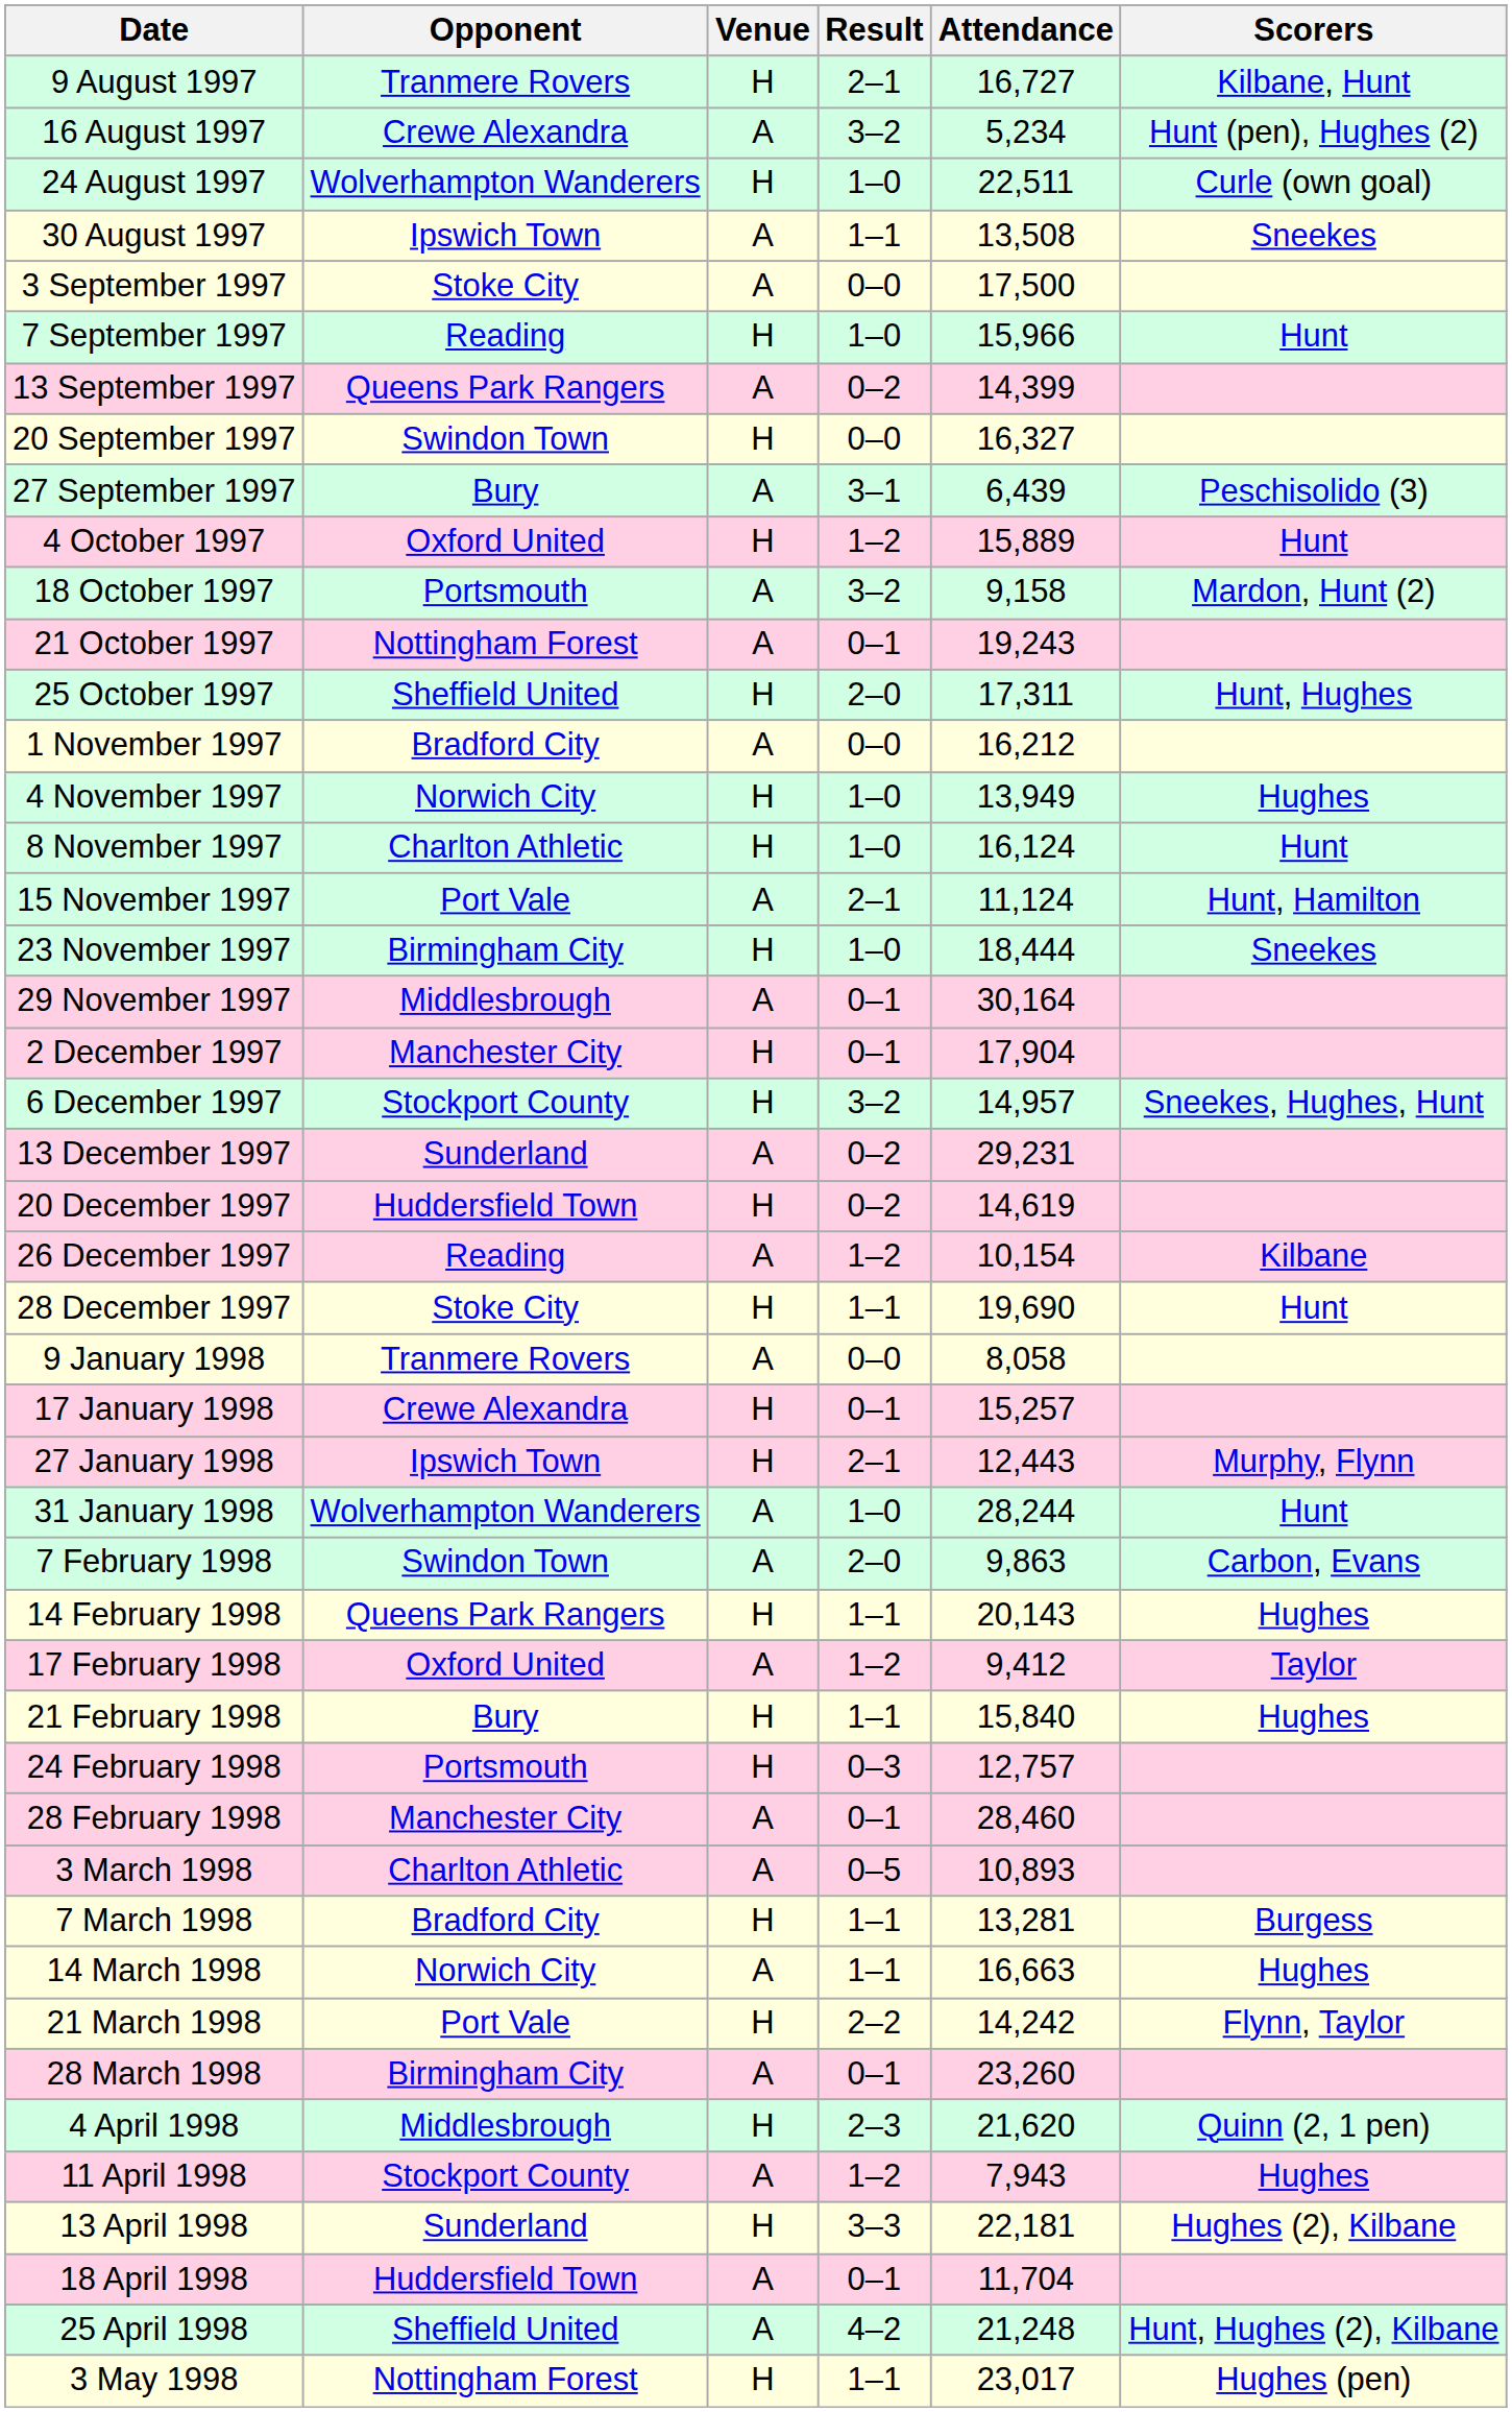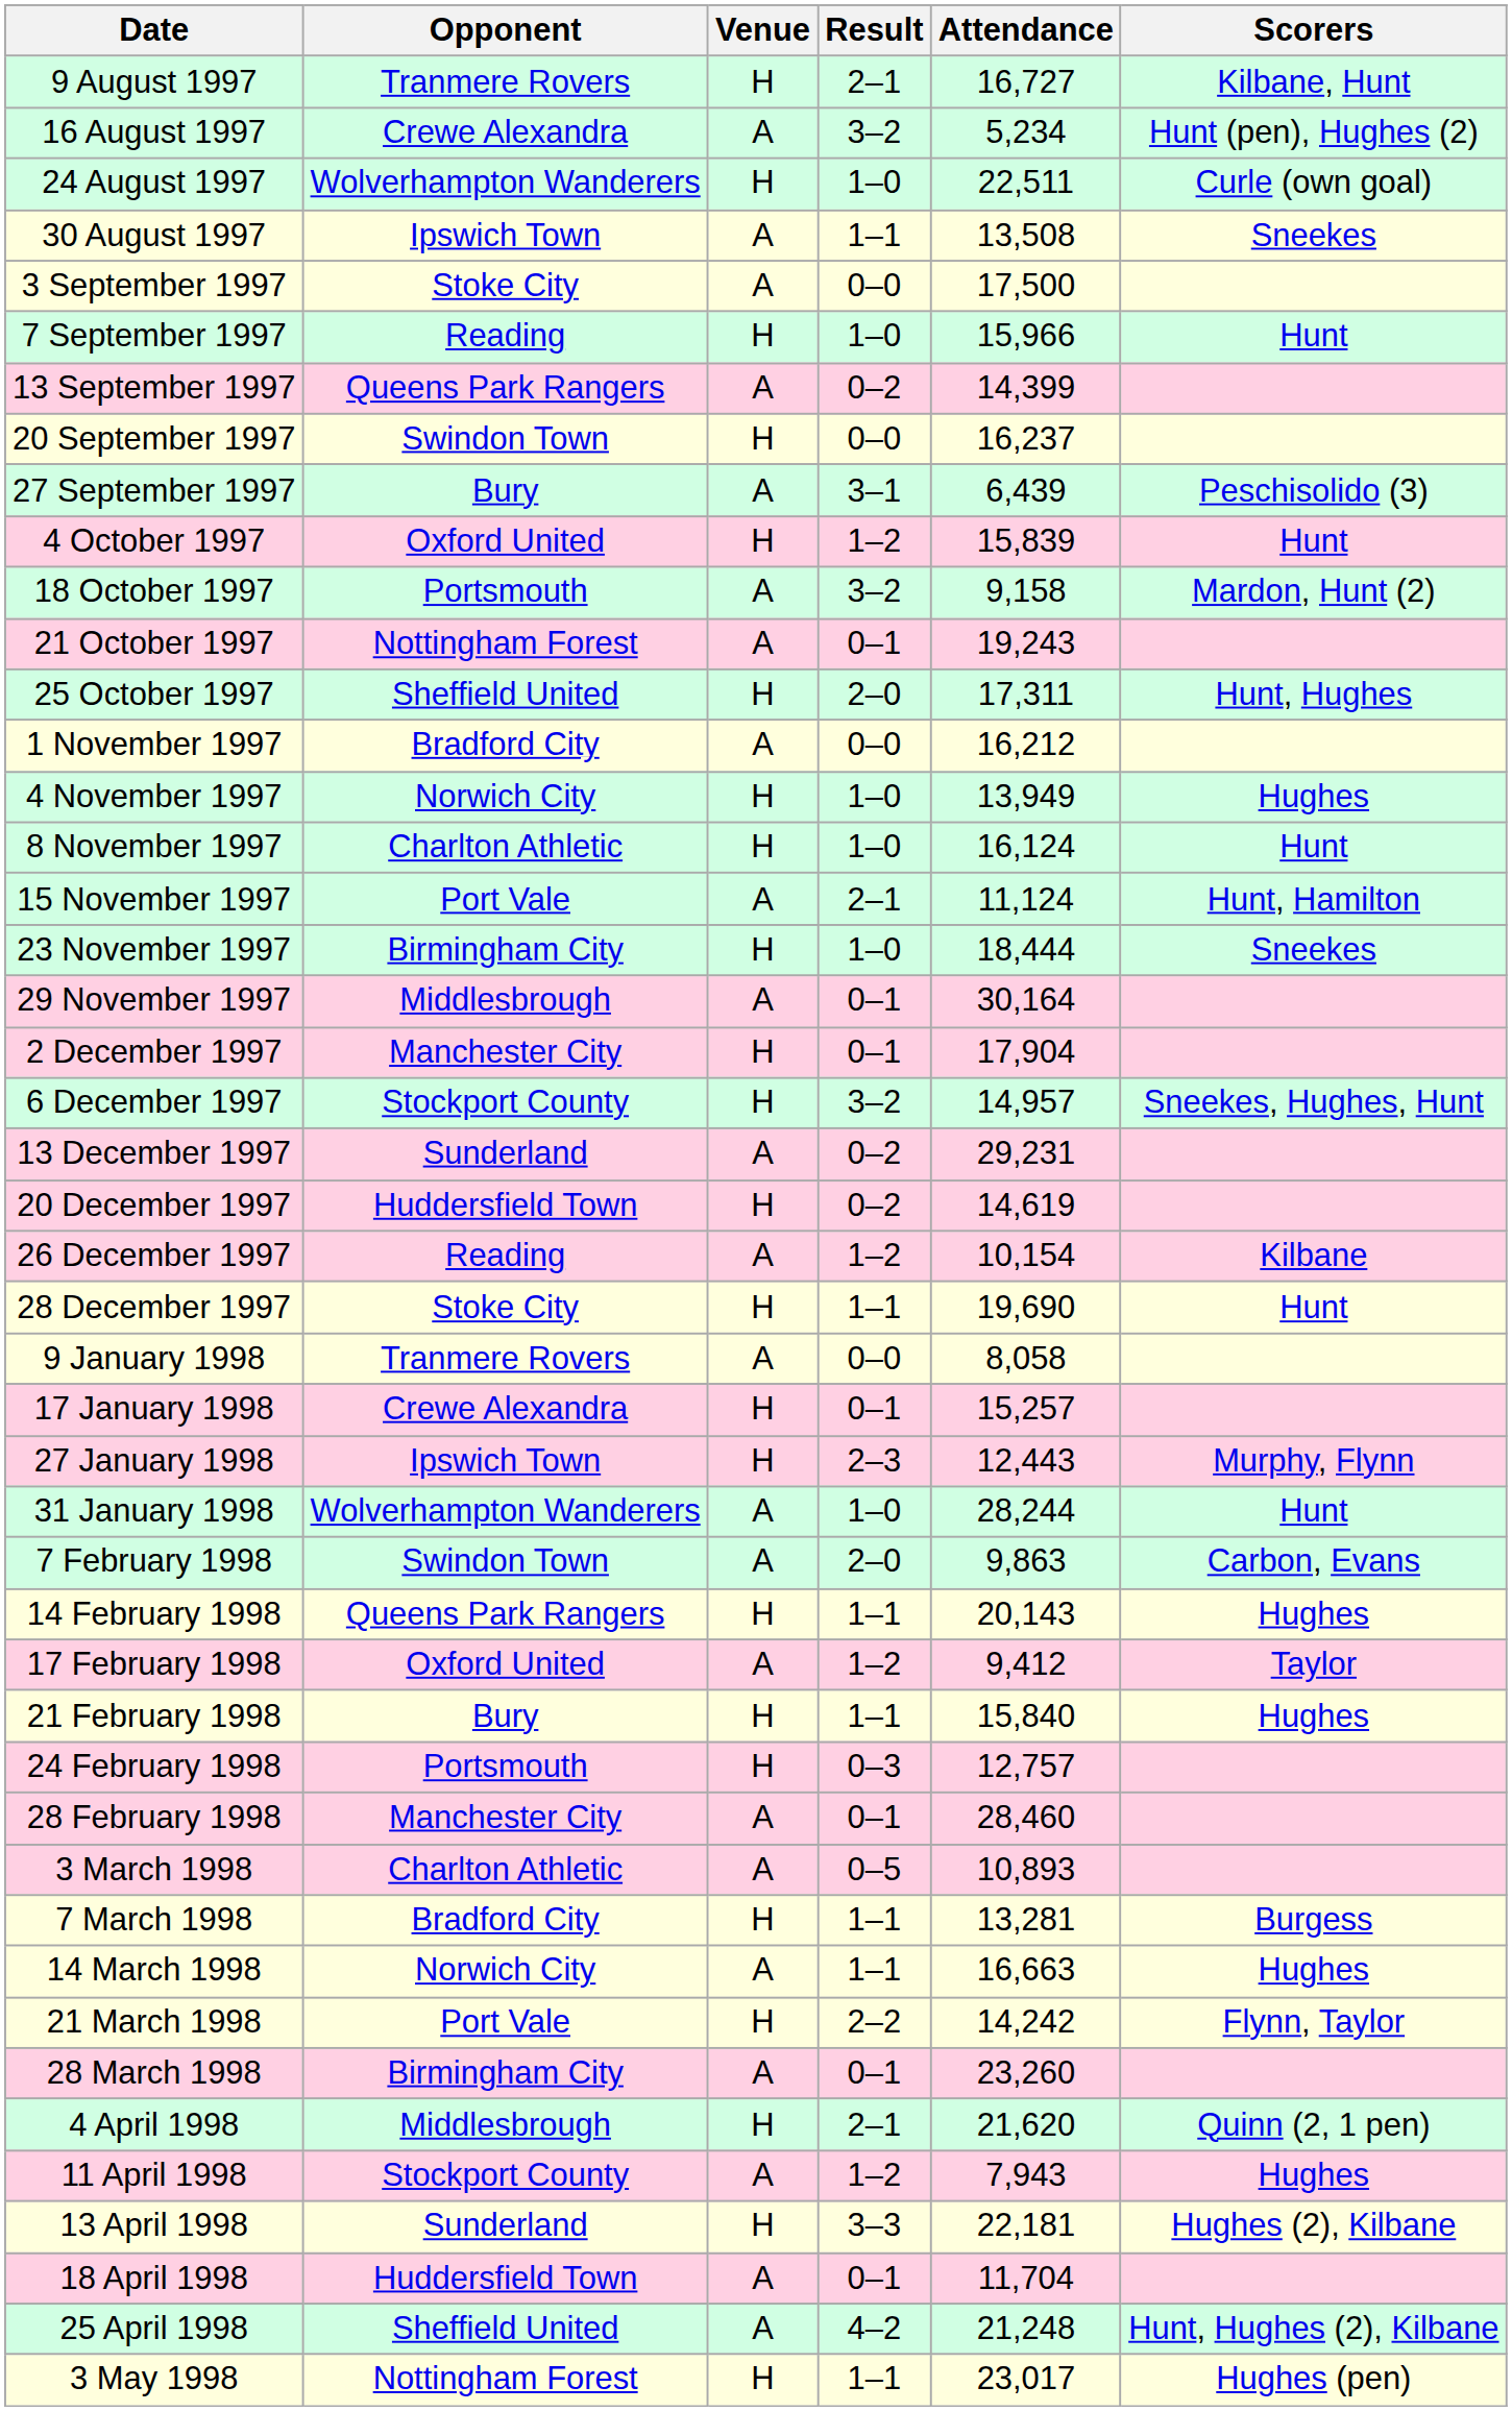 <table class="wikitable sortable" style="font-size:100%; text-align:center">
 <tr>
 <th>Date</th>
 <th>Opponent</th>
 <th>Venue</th>
 <th>Result</th>
 <th>Attendance</th>
 <th>Scorers</th>
 </tr>
 <tr style="background-color: #d0ffe3;">
 <td>9 August 1997</td>
 <td><a href='#'>Tranmere Rovers</a></td>
 <td>H</td>
 <td>2–1</td>
 <td>16,727</td>
 <td><a href='#'>Kilbane</a>, <a href='#'>Hunt</a></td>
 </tr>
 <tr style="background-color: #d0ffe3;">
 <td>16 August 1997</td>
 <td><a href='#'>Crewe Alexandra</a></td>
 <td>A</td>
 <td>3–2</td>
 <td>5,234</td>
 <td><a href='#'>Hunt</a> (pen), <a href='#'>Hughes</a> (2)</td>
 </tr>
 <tr style="background-color: #d0ffe3;">
 <td>24 August 1997</td>
 <td><a href='#'>Wolverhampton Wanderers</a></td>
 <td>H</td>
 <td>1–0</td>
 <td>22,511</td>
 <td><a href='#'>Curle</a> (own goal)</td>
 </tr>
 <tr style="background-color: #ffffdd;">
 <td>30 August 1997</td>
 <td><a href='#'>Ipswich Town</a></td>
 <td>A</td>
 <td>1–1</td>
 <td>13,508</td>
 <td><a href='#'>Sneekes</a></td>
 </tr>
 <tr style="background-color: #ffffdd;">
 <td>3 September 1997</td>
 <td><a href='#'>Stoke City</a></td>
 <td>A</td>
 <td>0–0</td>
 <td>17,500</td>
 <td></td>
 </tr>
 <tr style="background-color: #d0ffe3;">
 <td>7 September 1997</td>
 <td><a href='#'>Reading</a></td>
 <td>H</td>
 <td>1–0</td>
 <td>15,966</td>
 <td><a href='#'>Hunt</a></td>
 </tr>
 <tr style="background-color: #ffd0e3;">
 <td>13 September 1997</td>
 <td><a href='#'>Queens Park Rangers</a></td>
 <td>A</td>
 <td>0–2</td>
 <td>14,399</td>
 <td></td>
 </tr>
 <tr style="background-color: #ffffdd;">
 <td>20 September 1997</td>
 <td><a href='#'>Swindon Town</a></td>
 <td>H</td>
 <td>0–0</td>
-<td>16,327</td>
+<td>16,237</td>
 <td></td>
 </tr>
 <tr style="background-color: #d0ffe3;">
 <td>27 September 1997</td>
 <td><a href='#'>Bury</a></td>
 <td>A</td>
 <td>3–1</td>
 <td>6,439</td>
 <td><a href='#'>Peschisolido</a> (3)</td>
 </tr>
 <tr style="background-color: #ffd0e3;">
 <td>4 October 1997</td>
 <td><a href='#'>Oxford United</a></td>
 <td>H</td>
 <td>1–2</td>
-<td>15,889</td>
+<td>15,839</td>
 <td><a href='#'>Hunt</a></td>
 </tr>
 <tr style="background-color: #d0ffe3;">
 <td>18 October 1997</td>
 <td><a href='#'>Portsmouth</a></td>
 <td>A</td>
 <td>3–2</td>
 <td>9,158</td>
 <td><a href='#'>Mardon</a>, <a href='#'>Hunt</a> (2)</td>
 </tr>
 <tr style="background-color: #ffd0e3;">
 <td>21 October 1997</td>
 <td><a href='#'>Nottingham Forest</a></td>
 <td>A</td>
 <td>0–1</td>
 <td>19,243</td>
 <td></td>
 </tr>
 <tr style="background-color: #d0ffe3;">
 <td>25 October 1997</td>
 <td><a href='#'>Sheffield United</a></td>
 <td>H</td>
 <td>2–0</td>
 <td>17,311</td>
 <td><a href='#'>Hunt</a>, <a href='#'>Hughes</a></td>
 </tr>
 <tr style="background-color: #ffffdd;">
 <td>1 November 1997</td>
 <td><a href='#'>Bradford City</a></td>
 <td>A</td>
 <td>0–0</td>
 <td>16,212</td>
 <td></td>
 </tr>
 <tr style="background-color: #d0ffe3;">
 <td>4 November 1997</td>
 <td><a href='#'>Norwich City</a></td>
 <td>H</td>
 <td>1–0</td>
 <td>13,949</td>
 <td><a href='#'>Hughes</a></td>
 </tr>
 <tr style="background-color: #d0ffe3;">
 <td>8 November 1997</td>
 <td><a href='#'>Charlton Athletic</a></td>
 <td>H</td>
 <td>1–0</td>
 <td>16,124</td>
 <td><a href='#'>Hunt</a></td>
 </tr>
 <tr style="background-color: #d0ffe3;">
 <td>15 November 1997</td>
 <td><a href='#'>Port Vale</a></td>
 <td>A</td>
 <td>2–1</td>
 <td>11,124</td>
 <td><a href='#'>Hunt</a>, <a href='#'>Hamilton</a></td>
 </tr>
 <tr style="background-color: #d0ffe3;">
 <td>23 November 1997</td>
 <td><a href='#'>Birmingham City</a></td>
 <td>H</td>
 <td>1–0</td>
 <td>18,444</td>
 <td><a href='#'>Sneekes</a></td>
 </tr>
 <tr style="background-color: #ffd0e3;">
 <td>29 November 1997</td>
 <td><a href='#'>Middlesbrough</a></td>
 <td>A</td>
 <td>0–1</td>
 <td>30,164</td>
 <td></td>
 </tr>
 <tr style="background-color: #ffd0e3;">
 <td>2 December 1997</td>
 <td><a href='#'>Manchester City</a></td>
 <td>H</td>
 <td>0–1</td>
 <td>17,904</td>
 <td></td>
 </tr>
 <tr style="background-color: #d0ffe3;">
 <td>6 December 1997</td>
 <td><a href='#'>Stockport County</a></td>
 <td>H</td>
 <td>3–2</td>
 <td>14,957</td>
 <td><a href='#'>Sneekes</a>, <a href='#'>Hughes</a>, <a href='#'>Hunt</a></td>
 </tr>
 <tr style="background-color: #ffd0e3;">
 <td>13 December 1997</td>
 <td><a href='#'>Sunderland</a></td>
 <td>A</td>
 <td>0–2</td>
 <td>29,231</td>
 <td></td>
 </tr>
 <tr style="background-color: #ffd0e3;">
 <td>20 December 1997</td>
 <td><a href='#'>Huddersfield Town</a></td>
 <td>H</td>
 <td>0–2</td>
 <td>14,619</td>
 <td></td>
 </tr>
 <tr style="background-color: #ffd0e3;">
 <td>26 December 1997</td>
 <td><a href='#'>Reading</a></td>
 <td>A</td>
 <td>1–2</td>
 <td>10,154</td>
 <td><a href='#'>Kilbane</a></td>
 </tr>
 <tr style="background-color: #ffffdd;">
 <td>28 December 1997</td>
 <td><a href='#'>Stoke City</a></td>
 <td>H</td>
 <td>1–1</td>
 <td>19,690</td>
 <td><a href='#'>Hunt</a></td>
 </tr>
 <tr style="background-color: #ffffdd;">
 <td>9 January 1998</td>
 <td><a href='#'>Tranmere Rovers</a></td>
 <td>A</td>
 <td>0–0</td>
 <td>8,058</td>
 <td></td>
 </tr>
 <tr style="background-color: #ffd0e3;">
 <td>17 January 1998</td>
 <td><a href='#'>Crewe Alexandra</a></td>
 <td>H</td>
 <td>0–1</td>
 <td>15,257</td>
 <td></td>
 </tr>
 <tr style="background-color: #ffd0e3;">
 <td>27 January 1998</td>
 <td><a href='#'>Ipswich Town</a></td>
 <td>H</td>
-<td>2–1</td>
+<td>2–3</td>
 <td>12,443</td>
 <td><a href='#'>Murphy</a>, <a href='#'>Flynn</a></td>
 </tr>
 <tr style="background-color: #d0ffe3;">
 <td>31 January 1998</td>
 <td><a href='#'>Wolverhampton Wanderers</a></td>
 <td>A</td>
 <td>1–0</td>
 <td>28,244</td>
 <td><a href='#'>Hunt</a></td>
 </tr>
 <tr style="background-color: #d0ffe3;">
 <td>7 February 1998</td>
 <td><a href='#'>Swindon Town</a></td>
 <td>A</td>
 <td>2–0</td>
 <td>9,863</td>
 <td><a href='#'>Carbon</a>, <a href='#'>Evans</a></td>
 </tr>
 <tr style="background-color: #ffffdd;">
 <td>14 February 1998</td>
 <td><a href='#'>Queens Park Rangers</a></td>
 <td>H</td>
 <td>1–1</td>
 <td>20,143</td>
 <td><a href='#'>Hughes</a></td>
 </tr>
 <tr style="background-color: #ffd0e3;">
 <td>17 February 1998</td>
 <td><a href='#'>Oxford United</a></td>
 <td>A</td>
 <td>1–2</td>
 <td>9,412</td>
 <td><a href='#'>Taylor</a></td>
 </tr>
 <tr style="background-color: #ffffdd;">
 <td>21 February 1998</td>
 <td><a href='#'>Bury</a></td>
 <td>H</td>
 <td>1–1</td>
 <td>15,840</td>
 <td><a href='#'>Hughes</a></td>
 </tr>
 <tr style="background-color: #ffd0e3;">
 <td>24 February 1998</td>
 <td><a href='#'>Portsmouth</a></td>
 <td>H</td>
 <td>0–3</td>
 <td>12,757</td>
 <td></td>
 </tr>
 <tr style="background-color: #ffd0e3;">
 <td>28 February 1998</td>
 <td><a href='#'>Manchester City</a></td>
 <td>A</td>
 <td>0–1</td>
 <td>28,460</td>
 <td></td>
 </tr>
 <tr style="background-color: #ffd0e3;">
 <td>3 March 1998</td>
 <td><a href='#'>Charlton Athletic</a></td>
 <td>A</td>
 <td>0–5</td>
 <td>10,893</td>
 <td></td>
 </tr>
 <tr style="background-color: #ffffdd;">
 <td>7 March 1998</td>
 <td><a href='#'>Bradford City</a></td>
 <td>H</td>
 <td>1–1</td>
 <td>13,281</td>
 <td><a href='#'>Burgess</a></td>
 </tr>
 <tr style="background-color: #ffffdd;">
 <td>14 March 1998</td>
 <td><a href='#'>Norwich City</a></td>
 <td>A</td>
 <td>1–1</td>
 <td>16,663</td>
 <td><a href='#'>Hughes</a></td>
 </tr>
 <tr style="background-color: #ffffdd;">
 <td>21 March 1998</td>
 <td><a href='#'>Port Vale</a></td>
 <td>H</td>
 <td>2–2</td>
 <td>14,242</td>
 <td><a href='#'>Flynn</a>, <a href='#'>Taylor</a></td>
 </tr>
 <tr style="background-color: #ffd0e3;">
 <td>28 March 1998</td>
 <td><a href='#'>Birmingham City</a></td>
 <td>A</td>
 <td>0–1</td>
 <td>23,260</td>
 <td></td>
 </tr>
 <tr style="background-color: #d0ffe3;">
 <td>4 April 1998</td>
 <td><a href='#'>Middlesbrough</a></td>
 <td>H</td>
-<td>2–3</td>
+<td>2–1</td>
 <td>21,620</td>
 <td><a href='#'>Quinn</a> (2, 1 pen)</td>
 </tr>
 <tr style="background-color: #ffd0e3;">
 <td>11 April 1998</td>
 <td><a href='#'>Stockport County</a></td>
 <td>A</td>
 <td>1–2</td>
 <td>7,943</td>
 <td><a href='#'>Hughes</a></td>
 </tr>
 <tr style="background-color: #ffffdd;">
 <td>13 April 1998</td>
 <td><a href='#'>Sunderland</a></td>
 <td>H</td>
 <td>3–3</td>
 <td>22,181</td>
 <td><a href='#'>Hughes</a> (2), <a href='#'>Kilbane</a></td>
 </tr>
 <tr style="background-color: #ffd0e3;">
 <td>18 April 1998</td>
 <td><a href='#'>Huddersfield Town</a></td>
 <td>A</td>
 <td>0–1</td>
 <td>11,704</td>
 <td></td>
 </tr>
 <tr style="background-color: #d0ffe3;">
 <td>25 April 1998</td>
 <td><a href='#'>Sheffield United</a></td>
 <td>A</td>
 <td>4–2</td>
 <td>21,248</td>
 <td><a href='#'>Hunt</a>, <a href='#'>Hughes</a> (2), <a href='#'>Kilbane</a></td>
 </tr>
 <tr style="background-color: #ffffdd;">
 <td>3 May 1998</td>
 <td><a href='#'>Nottingham Forest</a></td>
 <td>H</td>
 <td>1–1</td>
 <td>23,017</td>
 <td><a href='#'>Hughes</a> (pen)</td>
 </tr>
 </table>
